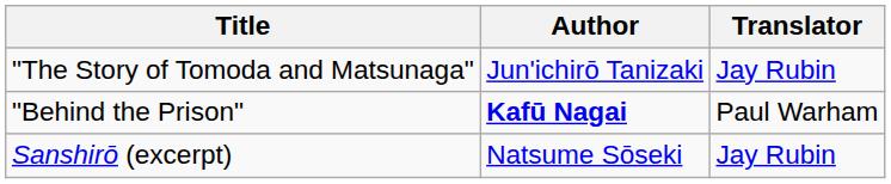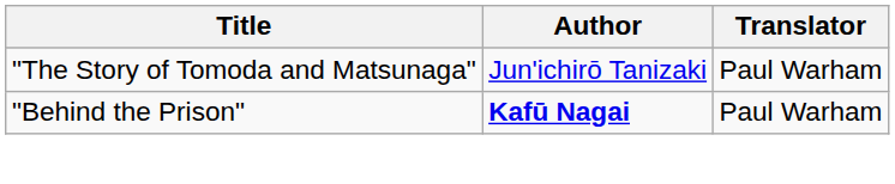 <table class="wikitable">
 <tr>
 <th>Title</th>
 <th>Author</th>
 <th>Translator</th>
 </tr>
 <tr>
 <td>"The Story of Tomoda and Matsunaga"</td>
 <td><a href='#'>Jun'ichirō Tanizaki</a></td>
-<td><a href='#'>Jay Rubin</a></td>
+<td>Paul Warham</td>
 </tr>
 <tr>
 <td>"Behind the Prison"</td>
 <td><strong><a href='#'>Kafū Nagai</a></strong></td>
 <td>Paul Warham</td>
 </tr>
-<tr>
-<td><a href='#'><em>Sanshirō</em></a> (excerpt)</td>
-<td><a href='#'>Natsume Sōseki</a></td>
-<td><a href='#'>Jay Rubin</a></td>
-</tr>
 </table>
